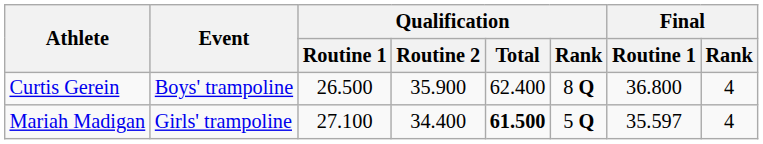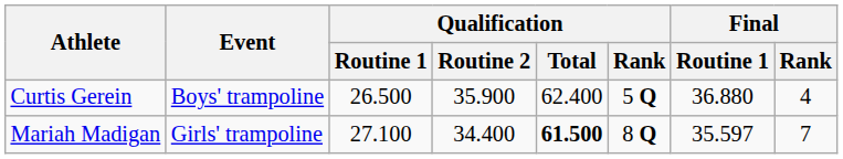 <table class="wikitable" border="1" style="font-size:90%">
 <tr>
 <th rowspan=2>Athlete</th>
 <th rowspan=2>Event</th>
 <th colspan=4>Qualification</th>
 <th colspan=2>Final</th>
 </tr>
 <tr>
 <th>Routine 1</th>
 <th>Routine 2</th>
 <th>Total</th>
 <th>Rank</th>
 <th>Routine 1</th>
 <th>Rank</th>
 </tr>
 <tr>
 <td><a href='#'>Curtis Gerein</a></td>
 <td><a href='#'>Boys' trampoline</a></td>
 <td align=center>26.500</td>
 <td align=center>35.900</td>
 <td align=center>62.400</td>
-<td align=center>8 <strong>Q</strong></td>
-<td align=center>36.800</td>
+<td align=center>5 <strong>Q</strong></td>
+<td align=center>36.880</td>
 <td align=center>4</td>
 </tr>
 <tr>
 <td><a href='#'>Mariah Madigan</a></td>
 <td><a href='#'>Girls' trampoline</a></td>
 <td align=center>27.100</td>
 <td align=center>34.400</td>
 <td align=center><strong>61.500</strong></td>
-<td align=center>5 <strong>Q</strong></td>
+<td align=center>8 <strong>Q</strong></td>
 <td align=center>35.597</td>
-<td align=center>4</td>
+<td align=center>7</td>
 </tr>
 </table>
